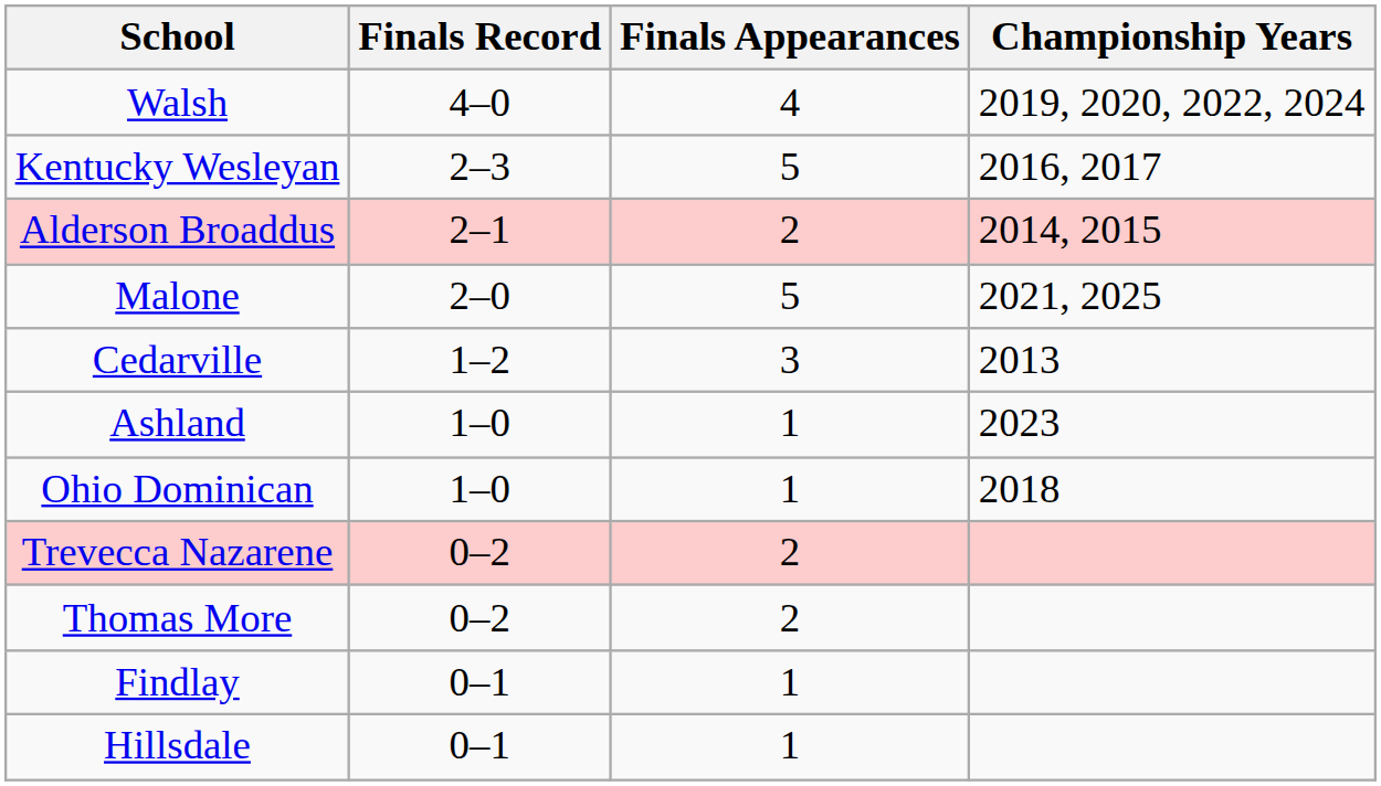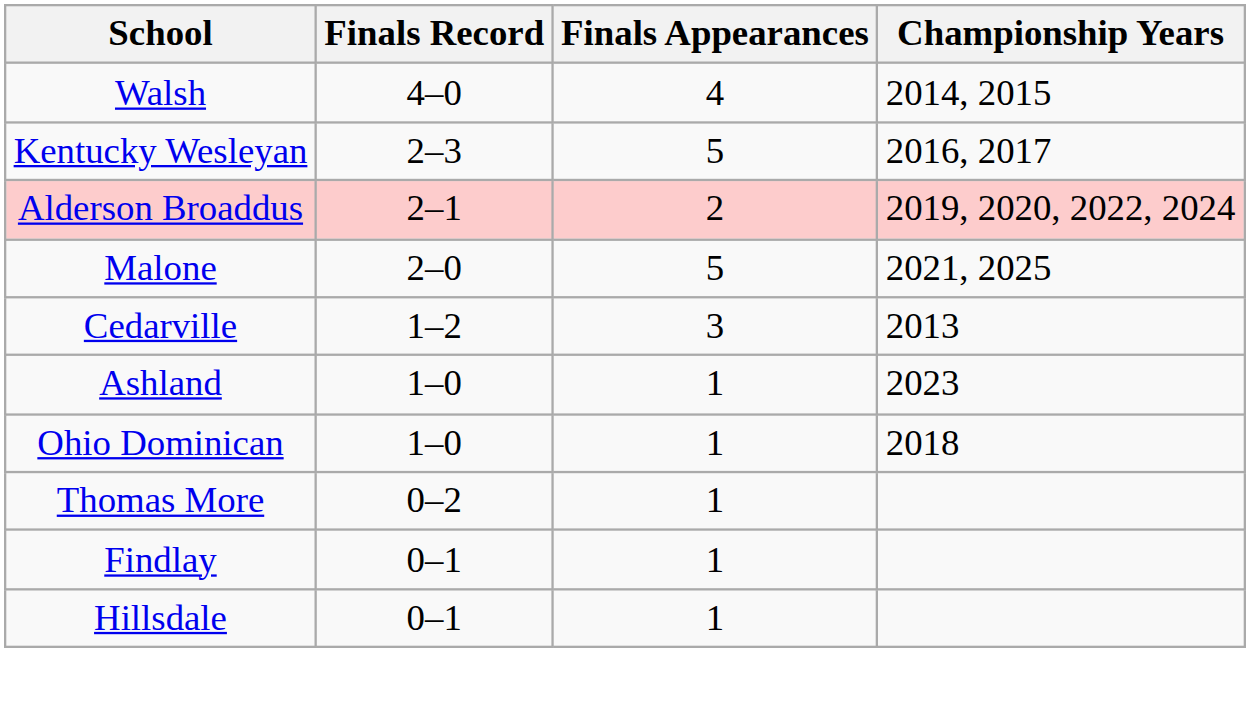 <table class="wikitable sortable" style="text-align:center;">
 <tr>
 <th>School</th>
 <th>Finals Record</th>
 <th>Finals Appearances</th>
 <th class=unsortable>Championship Years</th>
 </tr>
 <tr>
 <td><a href='#'>Walsh</a></td>
 <td>4–0</td>
 <td>4</td>
-<td align=left>2019, 2020, 2022, 2024</td>
+<td align=left>2014, 2015</td>
 </tr>
 <tr>
 <td><a href='#'>Kentucky Wesleyan</a></td>
 <td>2–3</td>
 <td>5</td>
 <td align=left>2016, 2017</td>
 </tr>
 <tr bgcolor=#fdcccc>
 <td><a href='#'>Alderson Broaddus</a></td>
 <td>2–1</td>
 <td>2</td>
-<td align=left>2014, 2015</td>
+<td align=left>2019, 2020, 2022, 2024</td>
 </tr>
 <tr>
 <td><a href='#'>Malone</a></td>
 <td>2–0</td>
 <td>5</td>
 <td align=left>2021, 2025</td>
 </tr>
 <tr>
 <td><a href='#'>Cedarville</a></td>
 <td>1–2</td>
 <td>3</td>
 <td align=left>2013</td>
 </tr>
 <tr>
 <td><a href='#'>Ashland</a></td>
 <td>1–0</td>
 <td>1</td>
 <td align=left>2023</td>
 </tr>
 <tr>
 <td><a href='#'>Ohio Dominican</a></td>
 <td>1–0</td>
 <td>1</td>
 <td align=left>2018</td>
 </tr>
-<tr bgcolor=#fdcccc>
-<td><a href='#'>Trevecca Nazarene</a></td>
-<td>0–2</td>
-<td>2</td>
-<td align=left></td>
-</tr>
 <tr>
 <td><a href='#'>Thomas More</a></td>
 <td>0–2</td>
-<td>2</td>
+<td>1</td>
 <td align=left></td>
 </tr>
 <tr>
 <td><a href='#'>Findlay</a></td>
 <td>0–1</td>
 <td>1</td>
 <td align=left></td>
 </tr>
 <tr>
 <td><a href='#'>Hillsdale</a></td>
 <td>0–1</td>
 <td>1</td>
 <td align=left></td>
 </tr>
 </table>
